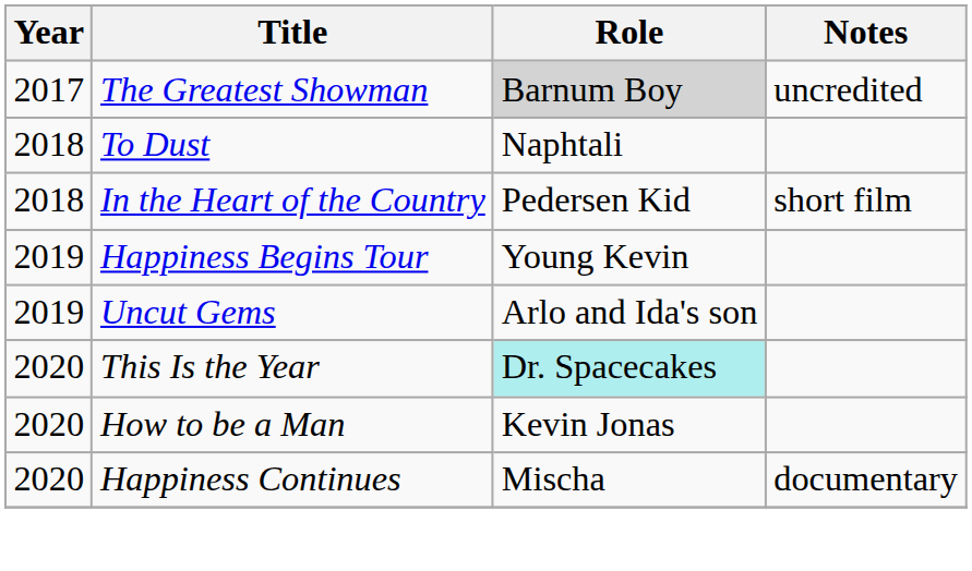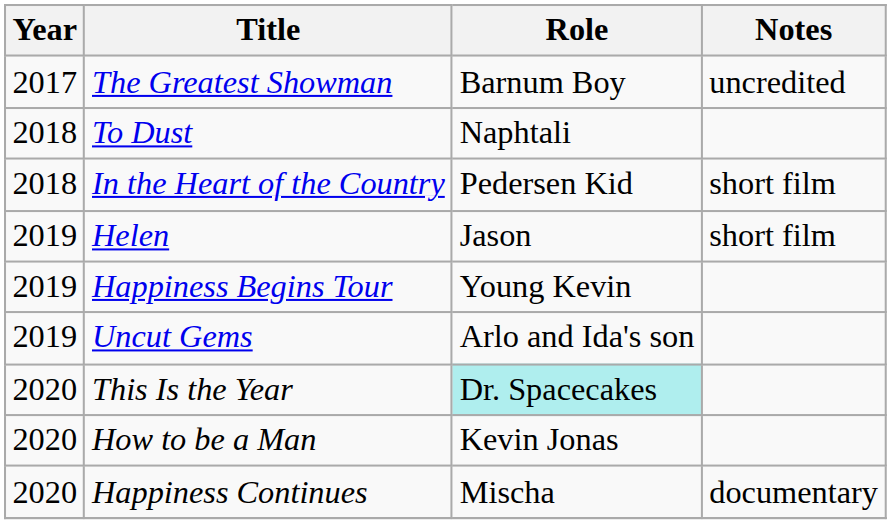 <table class="wikitable sortable">
 <tr>
 <th>Year</th>
 <th>Title</th>
 <th>Role</th>
 <th>Notes</th>
 </tr>
 <tr>
 <td>2017</td>
 <td><em><a href='#'>The Greatest Showman</a></em></td>
-<td style="background: lightgrey;">Barnum Boy</td>
+<td>Barnum Boy</td>
 <td>uncredited</td>
 </tr>
 <tr>
 <td>2018</td>
 <td><em><a href='#'>To Dust</a></em></td>
 <td>Naphtali</td>
 <td></td>
 </tr>
 <tr>
 <td>2018</td>
 <td><em><a href='#'>In the Heart of the Country</a></em></td>
 <td>Pedersen Kid</td>
+<td>short film</td>
+</tr>
+<tr>
+<td>2019</td>
+<td><em><a href='#'>Helen</a></em></td>
+<td>Jason</td>
 <td>short film</td>
 </tr>
 <tr>
 <td>2019</td>
 <td><em><a href='#'>Happiness Begins Tour</a></em></td>
 <td>Young Kevin</td>
 <td></td>
 </tr>
 <tr>
 <td>2019</td>
 <td><em><a href='#'>Uncut Gems</a></em></td>
 <td>Arlo and Ida's son</td>
 <td></td>
 </tr>
 <tr>
 <td>2020</td>
 <td><em>This Is the Year</em></td>
 <td style="background: paleturquoise;">Dr. Spacecakes</td>
 <td></td>
 </tr>
 <tr>
 <td>2020</td>
 <td><em>How to be a Man</em></td>
 <td>Kevin Jonas</td>
 <td></td>
 </tr>
 <tr>
 <td>2020</td>
 <td><em>Happiness Continues</em></td>
 <td>Mischa</td>
 <td>documentary</td>
 </tr>
 <tr>
 </tr>
 </table>
